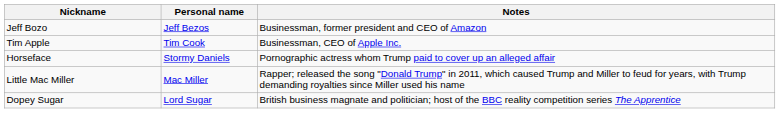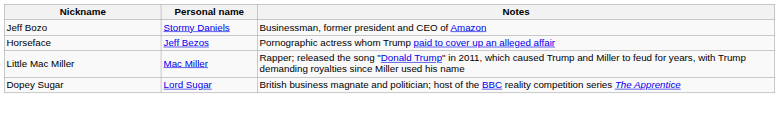 <table class="wikitable sortable" style="width:100%;">
 <tr>
 <th style="width:250px">Nickname</th>
 <th style="width:150px">Personal name</th>
 <th class="unsortable">Notes</th>
 </tr>
 <tr>
 <td>Jeff Bozo</td>
-<td><a href='#'>Jeff Bezos</a></td>
+<td><a href='#'>Stormy Daniels</a></td>
 <td>Businessman, former president and CEO of <a href='#'>Amazon</a></td>
 </tr>
 <tr>
-<td>Tim Apple</td>
-<td><a href='#'>Tim Cook</a></td>
-<td>Businessman, CEO of <a href='#'>Apple Inc.</a></td>
-</tr>
-<tr>
 <td>Horseface</td>
-<td><a href='#'>Stormy Daniels</a></td>
+<td><a href='#'>Jeff Bezos</a></td>
 <td>Pornographic actress whom Trump  <a href='#'>paid to cover up an alleged affair</a></td>
 </tr>
 <tr id="Little Mac Miller">
 <td>Little Mac Miller</td>
 <td data-sort-value="Mac Miller"><a href='#'>Mac Miller</a></td>
 <td>Rapper; released the song "<a href='#'>Donald Trump</a>" in 2011, which caused Trump and Miller to feud for years, with Trump demanding royalties since Miller used his name</td>
 </tr>
 <tr>
 <td>Dopey Sugar</td>
 <td><a href='#'>Lord Sugar</a></td>
 <td>British business magnate and politician; host of the <a href='#'>BBC</a> reality competition series <em><a href='#'>The Apprentice</a></em></td>
 </tr>
 </table>
